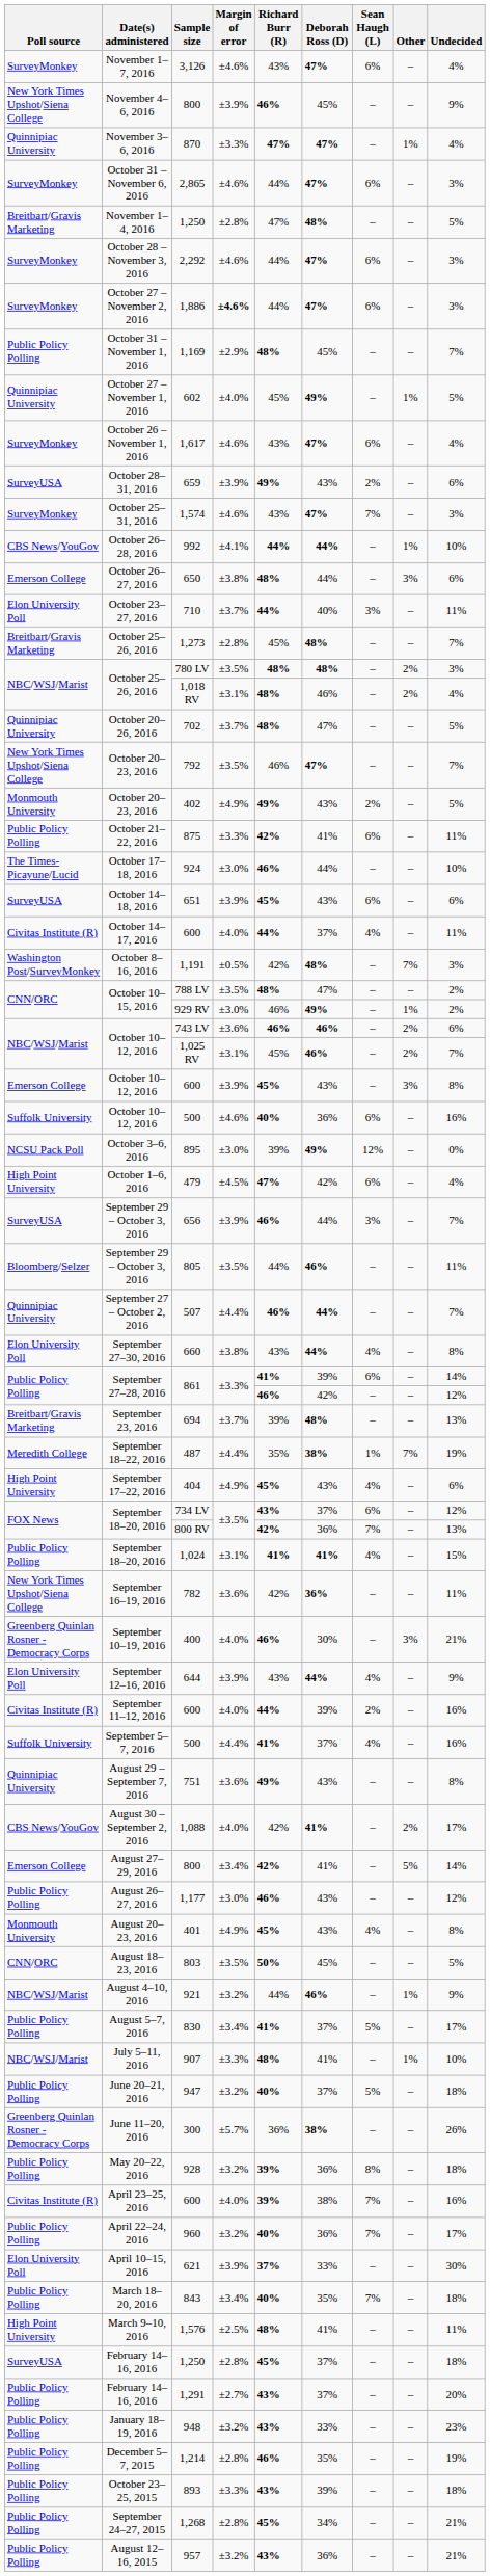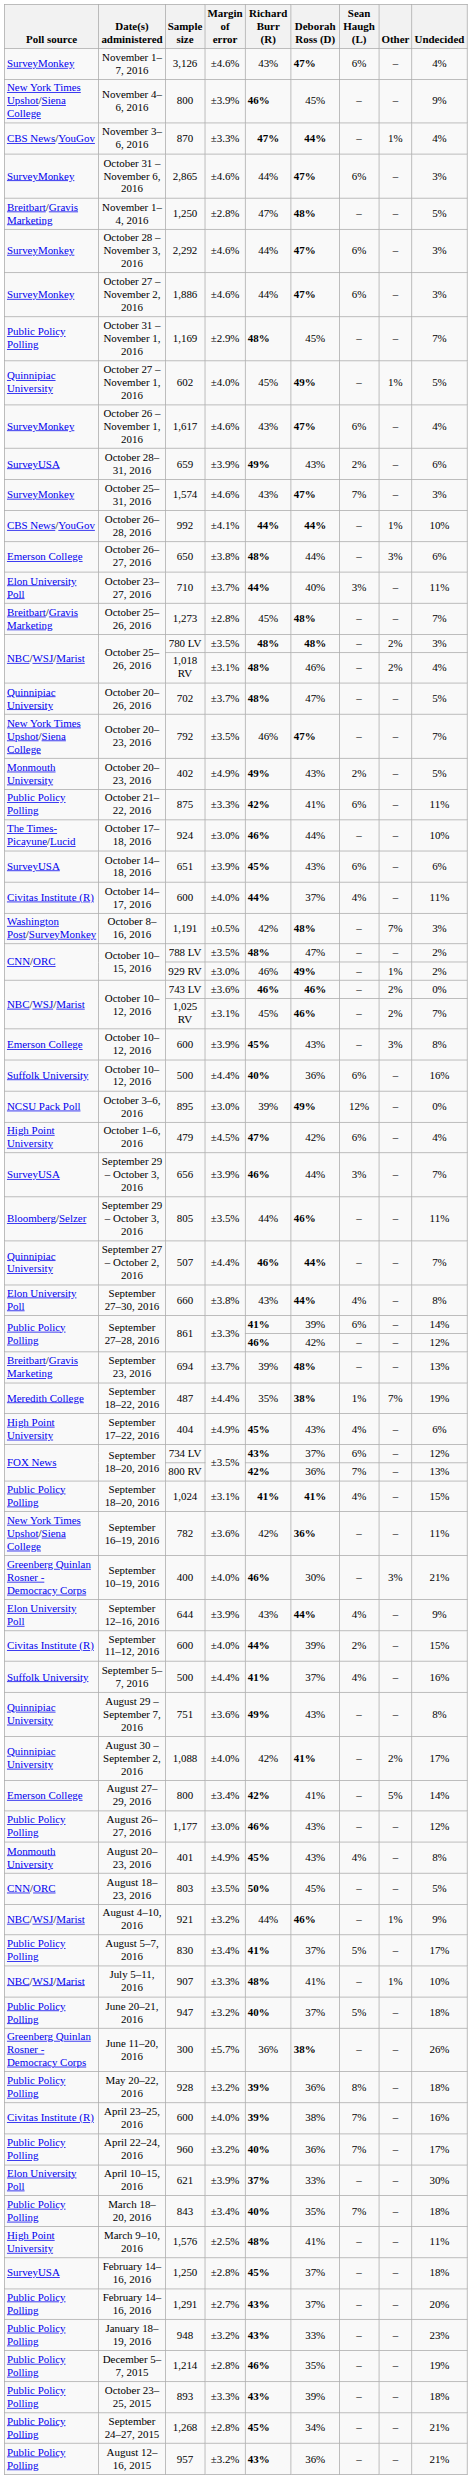 <table class="wikitable" style="font-size:90%;">
 <tr valign= bottom>
 <th>Poll source</th>
 <th>Date(s)<br>administered</th>
 <th>Sample<br>size</th>
 <th>Margin of<br>error</th>
 <th style="width:100px;">Richard<br>Burr (R)</th>
 <th style="width:100px;">Deborah<br>Ross (D)</th>
 <th style="width:100px;">Sean<br>Haugh (L)</th>
 <th>Other</th>
 <th>Undecided</th>
 </tr>
 <tr>
 <td><a href='#'>SurveyMonkey</a></td>
 <td align=center>November 1–7, 2016</td>
 <td align=center>3,126</td>
 <td align=center>±4.6%</td>
 <td align=center>43%</td>
 <td><strong>47%</strong></td>
 <td align=center>6%</td>
 <td align=center>–</td>
 <td align=center>4%</td>
 </tr>
 <tr>
 <td><a href='#'>New York Times Upshot</a>/<a href='#'>Siena College</a></td>
 <td align=center>November 4–6, 2016</td>
 <td align=center>800</td>
 <td align=center>±3.9%</td>
 <td><strong>46%</strong></td>
 <td align=center>45%</td>
 <td align=center>–</td>
 <td align=center>–</td>
 <td align=center>9%</td>
 </tr>
 <tr>
-<td><a href='#'>Quinnipiac University</a></td>
+<td><a href='#'>CBS News</a>/<a href='#'>YouGov</a></td>
 <td align=center>November 3–6, 2016</td>
 <td align=center>870</td>
 <td align=center>±3.3%</td>
 <td align=center><strong>47%</strong></td>
-<td align=center><strong>47%</strong></td>
+<td align=center><strong>44%</strong></td>
 <td align=center>–</td>
 <td align=center>1%</td>
 <td align=center>4%</td>
 </tr>
 <tr>
 <td><a href='#'>SurveyMonkey</a></td>
 <td align=center>October 31 – November 6, 2016</td>
 <td align=center>2,865</td>
 <td align=center>±4.6%</td>
 <td align=center>44%</td>
 <td><strong>47%</strong></td>
 <td align=center>6%</td>
 <td align=center>–</td>
 <td align=center>3%</td>
 </tr>
 <tr>
 <td><a href='#'>Breitbart</a>/<a href='#'>Gravis Marketing</a></td>
 <td align=center>November 1–4, 2016</td>
 <td align=center>1,250</td>
 <td align=center>±2.8%</td>
 <td align=center>47%</td>
 <td><strong>48%</strong></td>
 <td align=center>–</td>
 <td align=center>–</td>
 <td align=center>5%</td>
 </tr>
 <tr>
 <td><a href='#'>SurveyMonkey</a></td>
 <td align=center>October 28 – November 3, 2016</td>
 <td align=center>2,292</td>
 <td align=center>±4.6%</td>
 <td align=center>44%</td>
 <td><strong>47%</strong></td>
 <td align=center>6%</td>
 <td align=center>–</td>
 <td align=center>3%</td>
 </tr>
 <tr>
 <td><a href='#'>SurveyMonkey</a></td>
 <td align=center>October 27 – November 2, 2016</td>
 <td align=center>1,886</td>
-<td align=center><strong>±4.6%</strong></td>
+<td align=center>±4.6%</td>
 <td align=center>44%</td>
 <td><strong>47%</strong></td>
 <td align=center>6%</td>
 <td align=center>–</td>
 <td align=center>3%</td>
 </tr>
 <tr>
 <td><a href='#'>Public Policy Polling</a></td>
 <td align=center>October 31 – November 1, 2016</td>
 <td align=center>1,169</td>
 <td align=center>±2.9%</td>
 <td><strong>48%</strong></td>
 <td align=center>45%</td>
 <td align=center>–</td>
 <td align=center>–</td>
 <td align=center>7%</td>
 </tr>
 <tr>
 <td><a href='#'>Quinnipiac University</a></td>
 <td align=center>October 27 – November 1, 2016</td>
 <td align=center>602</td>
 <td align=center>±4.0%</td>
 <td align=center>45%</td>
 <td><strong>49%</strong></td>
 <td align=center>–</td>
 <td align=center>1%</td>
 <td align=center>5%</td>
 </tr>
 <tr>
 <td><a href='#'>SurveyMonkey</a></td>
 <td align=center>October 26 – November 1, 2016</td>
 <td align=center>1,617</td>
 <td align=center>±4.6%</td>
 <td align=center>43%</td>
 <td><strong>47%</strong></td>
 <td align=center>6%</td>
 <td align=center>–</td>
 <td align=center>4%</td>
 </tr>
 <tr>
 <td><a href='#'>SurveyUSA</a></td>
 <td align=center>October 28–31, 2016</td>
 <td align=center>659</td>
 <td align=center>±3.9%</td>
 <td><strong>49%</strong></td>
 <td align=center>43%</td>
 <td align=center>2%</td>
 <td align=center>–</td>
 <td align=center>6%</td>
 </tr>
 <tr>
 <td><a href='#'>SurveyMonkey</a></td>
 <td align=center>October 25–31, 2016</td>
 <td align=center>1,574</td>
 <td align=center>±4.6%</td>
 <td align=center>43%</td>
 <td><strong>47%</strong></td>
 <td align=center>7%</td>
 <td align=center>–</td>
 <td align=center>3%</td>
 </tr>
 <tr>
 <td><a href='#'>CBS News</a>/<a href='#'>YouGov</a></td>
 <td align=center>October 26–28, 2016</td>
 <td align=center>992</td>
 <td align=center>±4.1%</td>
 <td align=center><strong>44%</strong></td>
 <td align=center><strong>44%</strong></td>
 <td align=center>–</td>
 <td align=center>1%</td>
 <td align=center>10%</td>
 </tr>
 <tr>
 <td><a href='#'>Emerson College</a></td>
 <td align=center>October 26–27, 2016</td>
 <td align=center>650</td>
 <td align=center>±3.8%</td>
 <td><strong>48%</strong></td>
 <td align=center>44%</td>
 <td align=center>–</td>
 <td align=center>3%</td>
 <td align=center>6%</td>
 </tr>
 <tr>
 <td><a href='#'>Elon University Poll</a></td>
 <td align=center>October 23–27, 2016</td>
 <td align=center>710</td>
 <td align=center>±3.7%</td>
 <td><strong>44%</strong></td>
 <td align=center>40%</td>
 <td align=center>3%</td>
 <td align=center>–</td>
 <td align=center>11%</td>
 </tr>
 <tr>
 <td><a href='#'>Breitbart</a>/<a href='#'>Gravis Marketing</a></td>
 <td align=center>October 25–26, 2016</td>
 <td align=center>1,273</td>
 <td align=center>±2.8%</td>
 <td align=center>45%</td>
 <td><strong>48%</strong></td>
 <td align=center>–</td>
 <td align=center>–</td>
 <td align=center>7%</td>
 </tr>
 <tr>
 <td rowspan=2><a href='#'>NBC</a>/<a href='#'>WSJ</a>/<a href='#'>Marist</a></td>
 <td align=center rowspan=2>October 25–26, 2016</td>
 <td align=center>780 LV</td>
 <td align=center>±3.5%</td>
 <td align=center><strong>48%</strong></td>
 <td align=center><strong>48%</strong></td>
 <td align=center>–</td>
 <td align=center>2%</td>
 <td align=center>3%</td>
 </tr>
 <tr>
 <td align=center>1,018 RV</td>
 <td align=center>±3.1%</td>
 <td><strong>48%</strong></td>
 <td align=center>46%</td>
 <td align=center>–</td>
 <td align=center>2%</td>
 <td align=center>4%</td>
 </tr>
 <tr>
 <td><a href='#'>Quinnipiac University</a></td>
 <td align=center>October 20–26, 2016</td>
 <td align=center>702</td>
 <td align=center>±3.7%</td>
 <td><strong>48%</strong></td>
 <td align=center>47%</td>
 <td align=center>–</td>
 <td align=center>–</td>
 <td align=center>5%</td>
 </tr>
 <tr>
 <td><a href='#'>New York Times Upshot</a>/<a href='#'>Siena College</a></td>
 <td align=center>October 20–23, 2016</td>
 <td align=center>792</td>
 <td align=center>±3.5%</td>
 <td align=center>46%</td>
 <td><strong>47%</strong></td>
 <td align=center>–</td>
 <td align=center>–</td>
 <td align=center>7%</td>
 </tr>
 <tr>
 <td><a href='#'>Monmouth University</a></td>
 <td align=center>October 20–23, 2016</td>
 <td align=center>402</td>
 <td align=center>±4.9%</td>
 <td><strong>49%</strong></td>
 <td align=center>43%</td>
 <td align=center>2%</td>
 <td align=center>–</td>
 <td align=center>5%</td>
 </tr>
 <tr>
 <td><a href='#'>Public Policy Polling</a></td>
 <td align=center>October 21–22, 2016</td>
 <td align=center>875</td>
 <td align=center>±3.3%</td>
 <td><strong>42%</strong></td>
 <td align=center>41%</td>
 <td align=center>6%</td>
 <td align=center>–</td>
 <td align=center>11%</td>
 </tr>
 <tr>
 <td><a href='#'>The Times-Picayune</a>/<a href='#'>Lucid</a></td>
 <td align=center>October 17–18, 2016</td>
 <td align=center>924</td>
 <td align=center>±3.0%</td>
 <td><strong>46%</strong></td>
 <td align=center>44%</td>
 <td align=center>–</td>
 <td align=center>–</td>
 <td align=center>10%</td>
 </tr>
 <tr>
 <td><a href='#'>SurveyUSA</a></td>
 <td align=center>October 14–18, 2016</td>
 <td align=center>651</td>
 <td align=center>±3.9%</td>
 <td><strong>45%</strong></td>
 <td align=center>43%</td>
 <td align=center>6%</td>
 <td align=center>–</td>
 <td align=center>6%</td>
 </tr>
 <tr>
 <td><a href='#'>Civitas Institute (R)</a></td>
 <td align=center>October 14–17, 2016</td>
 <td align=center>600</td>
 <td align=center>±4.0%</td>
 <td><strong>44%</strong></td>
 <td align=center>37%</td>
 <td align=center>4%</td>
 <td align=center>–</td>
 <td align=center>11%</td>
 </tr>
 <tr>
 <td><a href='#'>Washington Post</a>/<a href='#'>SurveyMonkey</a></td>
 <td align=center>October 8–16, 2016</td>
 <td align=center>1,191</td>
 <td align=center>±0.5%</td>
 <td align=center>42%</td>
 <td><strong>48%</strong></td>
 <td align=center>–</td>
 <td align=center>7%</td>
 <td align=center>3%</td>
 </tr>
 <tr>
 <td rowspan=2><a href='#'>CNN</a>/<a href='#'>ORC</a></td>
 <td align=center rowspan=2>October 10–15, 2016</td>
 <td align=center>788 LV</td>
 <td align=center>±3.5%</td>
 <td><strong>48%</strong></td>
 <td align=center>47%</td>
 <td align=center>–</td>
 <td align=center>–</td>
 <td align=center>2%</td>
 </tr>
 <tr>
 <td align=center>929 RV</td>
 <td align=center>±3.0%</td>
 <td align=center>46%</td>
 <td><strong>49%</strong></td>
 <td align=center>–</td>
 <td align=center>1%</td>
 <td align=center>2%</td>
 </tr>
 <tr>
 <td rowspan=2><a href='#'>NBC</a>/<a href='#'>WSJ</a>/<a href='#'>Marist</a></td>
 <td align=center rowspan=2>October 10–12, 2016</td>
 <td align=center>743 LV</td>
 <td align=center>±3.6%</td>
 <td align=center><strong>46%</strong></td>
 <td align=center><strong>46%</strong></td>
 <td align=center>–</td>
 <td align=center>2%</td>
-<td align=center>6%</td>
+<td align=center>0%</td>
 </tr>
 <tr>
 <td align=center>1,025 RV</td>
 <td align=center>±3.1%</td>
 <td align=center>45%</td>
 <td><strong>46%</strong></td>
 <td align=center>–</td>
 <td align=center>2%</td>
 <td align=center>7%</td>
 </tr>
 <tr>
 <td><a href='#'>Emerson College</a></td>
 <td align=center>October 10–12, 2016</td>
 <td align=center>600</td>
 <td align=center>±3.9%</td>
 <td><strong>45%</strong></td>
 <td align=center>43%</td>
 <td align=center>–</td>
 <td align=center>3%</td>
 <td align=center>8%</td>
 </tr>
 <tr>
 <td><a href='#'>Suffolk University</a></td>
 <td align=center>October 10–12, 2016</td>
 <td align=center>500</td>
-<td align=center>±4.6%</td>
+<td align=center>±4.4%</td>
 <td><strong>40%</strong></td>
 <td align=center>36%</td>
 <td align=center>6%</td>
 <td align=center>–</td>
 <td align=center>16%</td>
 </tr>
 <tr>
 <td><a href='#'>NCSU Pack Poll</a></td>
 <td align=center>October 3–6, 2016</td>
 <td align=center>895</td>
 <td align=center>±3.0%</td>
 <td align=center>39%</td>
 <td><strong>49%</strong></td>
 <td align=center>12%</td>
 <td align=center>–</td>
 <td align=center>0%</td>
 </tr>
 <tr>
 <td><a href='#'>High Point University</a></td>
 <td align=center>October 1–6, 2016</td>
 <td align=center>479</td>
 <td align=center>±4.5%</td>
 <td><strong>47%</strong></td>
 <td align=center>42%</td>
 <td align=center>6%</td>
 <td align=center>–</td>
 <td align=center>4%</td>
 </tr>
 <tr>
 <td><a href='#'>SurveyUSA</a></td>
 <td align=center>September 29 – October 3, 2016</td>
 <td align=center>656</td>
 <td align=center>±3.9%</td>
 <td><strong>46%</strong></td>
 <td align=center>44%</td>
 <td align=center>3%</td>
 <td align=center>–</td>
 <td align=center>7%</td>
 </tr>
 <tr>
 <td><a href='#'>Bloomberg</a>/<a href='#'>Selzer</a></td>
 <td align=center>September 29 – October 3, 2016</td>
 <td align=center>805</td>
 <td align=center>±3.5%</td>
 <td align=center>44%</td>
 <td><strong>46%</strong></td>
 <td align=center>–</td>
 <td align=center>–</td>
 <td align=center>11%</td>
 </tr>
 <tr>
 <td><a href='#'>Quinnipiac University</a></td>
 <td align=center>September 27 – October 2, 2016</td>
 <td align=center>507</td>
 <td align=center>±4.4%</td>
 <td align=center><strong>46%</strong></td>
 <td align=center><strong>44%</strong></td>
 <td align=center>–</td>
 <td align=center>–</td>
 <td align=center>7%</td>
 </tr>
 <tr>
 <td><a href='#'>Elon University Poll</a></td>
 <td align=center>September 27–30, 2016</td>
 <td align=center>660</td>
 <td align=center>±3.8%</td>
 <td align=center>43%</td>
 <td><strong>44%</strong></td>
 <td align=center>4%</td>
 <td align=center>–</td>
 <td align=center>8%</td>
 </tr>
 <tr>
 <td rowspan=2><a href='#'>Public Policy Polling</a></td>
 <td rowspan=2 align=center>September 27–28, 2016</td>
 <td rowspan=2 align=center>861</td>
 <td rowspan=2 align=center>±3.3%</td>
 <td><strong>41%</strong></td>
 <td align=center>39%</td>
 <td align=center>6%</td>
 <td align=center>–</td>
 <td align=center>14%</td>
 </tr>
 <tr>
 <td><strong>46%</strong></td>
 <td align=center>42%</td>
 <td align=center>–</td>
 <td align=center>–</td>
 <td align=center>12%</td>
 </tr>
 <tr>
 <td><a href='#'>Breitbart</a>/<a href='#'>Gravis Marketing</a></td>
 <td align=center>September 23, 2016</td>
 <td align=center>694</td>
 <td align=center>±3.7%</td>
 <td align=center>39%</td>
 <td><strong>48%</strong></td>
 <td align=center>–</td>
 <td align=center>–</td>
 <td align=center>13%</td>
 </tr>
 <tr>
 <td><a href='#'>Meredith College</a></td>
 <td align=center>September 18–22, 2016</td>
 <td align=center>487</td>
 <td align=center>±4.4%</td>
 <td align=center>35%</td>
 <td><strong>38%</strong></td>
 <td align=center>1%</td>
 <td align=center>7%</td>
 <td align=center>19%</td>
 </tr>
 <tr>
 <td><a href='#'>High Point University</a></td>
 <td align=center>September 17–22, 2016</td>
 <td align=center>404</td>
 <td align=center>±4.9%</td>
 <td><strong>45%</strong></td>
 <td align=center>43%</td>
 <td align=center>4%</td>
 <td align=center>–</td>
 <td align=center>6%</td>
 </tr>
 <tr>
 <td rowspan=2><a href='#'>FOX News</a></td>
 <td align=center rowspan=2>September 18–20, 2016</td>
 <td align=center>734 LV</td>
 <td align=center rowspan=2>±3.5%</td>
 <td><strong>43%</strong></td>
 <td align=center>37%</td>
 <td align=center>6%</td>
 <td align=center>–</td>
 <td align=center>12%</td>
 </tr>
 <tr>
 <td align=center>800 RV</td>
 <td><strong>42%</strong></td>
 <td align=center>36%</td>
 <td align=center>7%</td>
 <td align=center>–</td>
 <td align=center>13%</td>
 </tr>
 <tr>
 <td><a href='#'>Public Policy Polling</a></td>
 <td align=center>September 18–20, 2016</td>
 <td align=center>1,024</td>
 <td align=center>±3.1%</td>
 <td align=center><strong>41%</strong></td>
 <td align=center><strong>41%</strong></td>
 <td align=center>4%</td>
 <td align=center>–</td>
 <td align=center>15%</td>
 </tr>
 <tr>
 <td><a href='#'>New York Times Upshot</a>/<a href='#'>Siena College</a></td>
 <td align=center>September 16–19, 2016</td>
 <td align=center>782</td>
 <td align=center>±3.6%</td>
 <td align=center>42%</td>
 <td><strong>36%</strong></td>
 <td align=center>–</td>
 <td align=center>–</td>
 <td align=center>11%</td>
 </tr>
 <tr>
 <td><a href='#'>Greenberg Quinlan Rosner - Democracy Corps</a></td>
 <td align=center>September 10–19, 2016</td>
 <td align=center>400</td>
 <td align=center>±4.0%</td>
 <td><strong>46%</strong></td>
 <td align=center>30%</td>
 <td align=center>–</td>
 <td align=center>3%</td>
 <td align=center>21%</td>
 </tr>
 <tr>
 <td><a href='#'>Elon University Poll</a></td>
 <td align=center>September 12–16, 2016</td>
 <td align=center>644</td>
 <td align=center>±3.9%</td>
 <td align=center>43%</td>
 <td><strong>44%</strong></td>
 <td align=center>4%</td>
 <td align=center>–</td>
 <td align=center>9%</td>
 </tr>
 <tr>
 <td><a href='#'>Civitas Institute (R)</a></td>
 <td align=center>September 11–12, 2016</td>
 <td align=center>600</td>
 <td align=center>±4.0%</td>
 <td><strong>44%</strong></td>
 <td align=center>39%</td>
 <td align=center>2%</td>
 <td align=center>–</td>
-<td align=center>16%</td>
+<td align=center>15%</td>
 </tr>
 <tr>
 <td><a href='#'>Suffolk University</a></td>
 <td align=center>September 5–7, 2016</td>
 <td align=center>500</td>
 <td align=center>±4.4%</td>
 <td><strong>41%</strong></td>
 <td align=center>37%</td>
 <td align=center>4%</td>
 <td align=center>–</td>
 <td align=center>16%</td>
 </tr>
 <tr>
 <td><a href='#'>Quinnipiac University</a></td>
 <td align=center>August 29 – September 7, 2016</td>
 <td align=center>751</td>
 <td align=center>±3.6%</td>
 <td><strong>49%</strong></td>
 <td align=center>43%</td>
 <td align=center>–</td>
 <td align=center>–</td>
 <td align=center>8%</td>
 </tr>
 <tr>
-<td><a href='#'>CBS News</a>/<a href='#'>YouGov</a></td>
+<td><a href='#'>Quinnipiac University</a></td>
 <td align=center>August 30 – September 2, 2016</td>
 <td align=center>1,088</td>
 <td align=center>±4.0%</td>
 <td align=center>42%</td>
 <td><strong>41%</strong></td>
 <td align=center>–</td>
 <td align=center>2%</td>
 <td align=center>17%</td>
 </tr>
 <tr>
 <td><a href='#'>Emerson College</a></td>
 <td align=center>August 27–29, 2016</td>
 <td align=center>800</td>
 <td align=center>±3.4%</td>
 <td><strong>42%</strong></td>
 <td align=center>41%</td>
 <td align=center>–</td>
 <td align=center>5%</td>
 <td align=center>14%</td>
 </tr>
 <tr>
 <td><a href='#'>Public Policy Polling</a></td>
 <td align=center>August 26–27, 2016</td>
 <td align=center>1,177</td>
 <td align=center>±3.0%</td>
 <td><strong>46%</strong></td>
 <td align=center>43%</td>
 <td align=center>–</td>
 <td align=center>–</td>
 <td align=center>12%</td>
 </tr>
 <tr>
 <td><a href='#'>Monmouth University</a></td>
 <td align=center>August 20–23, 2016</td>
 <td align=center>401</td>
 <td align=center>±4.9%</td>
 <td><strong>45%</strong></td>
 <td align=center>43%</td>
 <td align=center>4%</td>
 <td align=center>–</td>
 <td align=center>8%</td>
 </tr>
 <tr>
 <td><a href='#'>CNN</a>/<a href='#'>ORC</a></td>
 <td align=center>August 18–23, 2016</td>
 <td align=center>803</td>
 <td align=center>±3.5%</td>
 <td><strong>50%</strong></td>
 <td align=center>45%</td>
 <td align=center>–</td>
 <td align=center>–</td>
 <td align=center>5%</td>
 </tr>
 <tr>
 <td><a href='#'>NBC</a>/<a href='#'>WSJ</a>/<a href='#'>Marist</a></td>
 <td align=center>August 4–10, 2016</td>
 <td align=center>921</td>
 <td align=center>±3.2%</td>
 <td align=center>44%</td>
 <td><strong>46%</strong></td>
 <td align=center>–</td>
 <td align=center>1%</td>
 <td align=center>9%</td>
 </tr>
 <tr>
 <td><a href='#'>Public Policy Polling</a></td>
 <td align=center>August 5–7, 2016</td>
 <td align=center>830</td>
 <td align=center>±3.4%</td>
 <td><strong>41%</strong></td>
 <td align=center>37%</td>
 <td align=center>5%</td>
 <td align=center>–</td>
 <td align=center>17%</td>
 </tr>
 <tr>
 <td><a href='#'>NBC</a>/<a href='#'>WSJ</a>/<a href='#'>Marist</a></td>
 <td align=center>July 5–11, 2016</td>
 <td align=center>907</td>
 <td align=center>±3.3%</td>
 <td><strong>48%</strong></td>
 <td align=center>41%</td>
 <td align=center>–</td>
 <td align=center>1%</td>
 <td align=center>10%</td>
 </tr>
 <tr>
 <td><a href='#'>Public Policy Polling</a></td>
 <td align=center>June 20–21, 2016</td>
 <td align=center>947</td>
 <td align=center>±3.2%</td>
 <td><strong>40%</strong></td>
 <td align=center>37%</td>
 <td align=center>5%</td>
 <td align=center>–</td>
 <td align=center>18%</td>
 </tr>
 <tr>
 <td><a href='#'>Greenberg Quinlan Rosner - Democracy Corps</a></td>
 <td align=center>June 11–20, 2016</td>
 <td align=center>300</td>
 <td align=center>±5.7%</td>
 <td align=center>36%</td>
 <td><strong>38%</strong></td>
 <td align=center>–</td>
 <td align=center>–</td>
 <td align=center>26%</td>
 </tr>
 <tr>
 <td><a href='#'>Public Policy Polling</a></td>
 <td align=center>May 20–22, 2016</td>
 <td align=center>928</td>
 <td align=center>±3.2%</td>
 <td><strong>39%</strong></td>
 <td align=center>36%</td>
 <td align=center>8%</td>
 <td align=center>–</td>
 <td align=center>18%</td>
 </tr>
 <tr>
 <td><a href='#'>Civitas Institute (R)</a></td>
 <td align=center>April 23–25, 2016</td>
 <td align=center>600</td>
 <td align=center>±4.0%</td>
 <td><strong>39%</strong></td>
 <td align=center>38%</td>
 <td align=center>7%</td>
 <td align=center>–</td>
 <td align=center>16%</td>
 </tr>
 <tr>
 <td><a href='#'>Public Policy Polling</a></td>
 <td align=center>April 22–24, 2016</td>
 <td align=center>960</td>
 <td align=center>±3.2%</td>
 <td><strong>40%</strong></td>
 <td align=center>36%</td>
 <td align=center>7%</td>
 <td align=center>–</td>
 <td align=center>17%</td>
 </tr>
 <tr>
 <td><a href='#'>Elon University Poll</a></td>
 <td align=center>April 10–15, 2016</td>
 <td align=center>621</td>
 <td align=center>±3.9%</td>
 <td><strong>37%</strong></td>
 <td align=center>33%</td>
 <td align=center>–</td>
 <td align=center>–</td>
 <td align=center>30%</td>
 </tr>
 <tr>
 <td><a href='#'>Public Policy Polling</a></td>
 <td align=center>March 18–20, 2016</td>
 <td align=center>843</td>
 <td align=center>±3.4%</td>
 <td><strong>40%</strong></td>
 <td align=center>35%</td>
 <td align=center>7%</td>
 <td align=center>–</td>
 <td align=center>18%</td>
 </tr>
 <tr>
 <td><a href='#'>High Point University</a></td>
 <td align=center>March 9–10, 2016</td>
 <td align=center>1,576</td>
 <td align=center>±2.5%</td>
 <td><strong>48%</strong></td>
 <td align=center>41%</td>
 <td align=center>–</td>
 <td align=center>–</td>
 <td align=center>11%</td>
 </tr>
 <tr>
 <td><a href='#'>SurveyUSA</a></td>
 <td align=center>February 14–16, 2016</td>
 <td align=center>1,250</td>
 <td align=center>±2.8%</td>
 <td><strong>45%</strong></td>
 <td align=center>37%</td>
 <td align=center>–</td>
 <td align=center>–</td>
 <td align=center>18%</td>
 </tr>
 <tr>
 <td><a href='#'>Public Policy Polling</a></td>
 <td align=center>February 14–16, 2016</td>
 <td align=center>1,291</td>
 <td align=center>±2.7%</td>
 <td><strong>43%</strong></td>
 <td align=center>37%</td>
 <td align=center>–</td>
 <td align=center>–</td>
 <td align=center>20%</td>
 </tr>
 <tr>
 <td><a href='#'>Public Policy Polling</a></td>
 <td align=center>January 18–19, 2016</td>
 <td align=center>948</td>
 <td align=center>±3.2%</td>
 <td><strong>43%</strong></td>
 <td align=center>33%</td>
 <td align=center>–</td>
 <td align=center>–</td>
 <td align=center>23%</td>
 </tr>
 <tr>
 <td><a href='#'>Public Policy Polling</a></td>
 <td align=center>December 5–7, 2015</td>
 <td align=center>1,214</td>
 <td align=center>±2.8%</td>
 <td><strong>46%</strong></td>
 <td align=center>35%</td>
 <td align=center>–</td>
 <td align=center>–</td>
 <td align=center>19%</td>
 </tr>
 <tr>
 <td><a href='#'>Public Policy Polling</a></td>
 <td align=center>October 23–25, 2015</td>
 <td align=center>893</td>
 <td align=center>±3.3%</td>
 <td><strong>43%</strong></td>
 <td align=center>39%</td>
 <td align=center>–</td>
 <td align=center>–</td>
 <td align=center>18%</td>
 </tr>
 <tr>
 <td><a href='#'>Public Policy Polling</a></td>
 <td align=center>September 24–27, 2015</td>
 <td align=center>1,268</td>
 <td align=center>±2.8%</td>
 <td><strong>45%</strong></td>
 <td align=center>34%</td>
 <td align=center>–</td>
 <td align=center>–</td>
 <td align=center>21%</td>
 </tr>
 <tr>
 <td><a href='#'>Public Policy Polling</a></td>
 <td align=center>August 12–16, 2015</td>
 <td align=center>957</td>
 <td align=center>±3.2%</td>
 <td><strong>43%</strong></td>
 <td align=center>36%</td>
 <td align=center>–</td>
 <td align=center>–</td>
 <td align=center>21%</td>
 </tr>
 </table>
